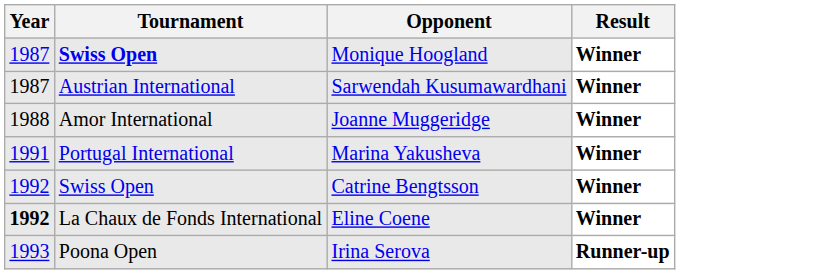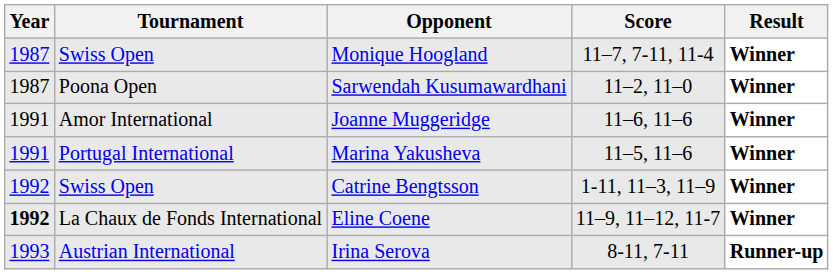 <table class="sortable wikitable" style="font-size: 90%;">
 <tr>
 <th>Year</th>
 <th>Tournament</th>
 <th>Opponent</th>
+<th>Score</th>
 <th>Result</th>
 </tr>
 <tr style="background:#E9E9E9">
 <td align="center"><a href='#'>1987</a></td>
-<td align="left"><strong><a href='#'>Swiss Open</a></strong></td>
+<td align="left"><a href='#'>Swiss Open</a></td>
 <td align="left"> <a href='#'>Monique Hoogland</a></td>
+<td align="center">11–7, 7-11, 11-4</td>
 <td style="text-align: left; background:white"> <strong>Winner</strong></td>
 </tr>
 <tr style="background:#E9E9E9">
 <td align="center">1987</td>
-<td align="left"><a href='#'>Austrian International</a></td>
+<td align="left">Poona Open</td>
 <td align="left"> <a href='#'>Sarwendah Kusumawardhani</a></td>
+<td align="center">11–2, 11–0</td>
 <td style="text-align: left; background:white"> <strong>Winner</strong></td>
 </tr>
 <tr style="background:#E9E9E9">
-<td align="center">1988</td>
+<td align="center">1991</td>
 <td align="left">Amor International</td>
 <td align="left"> <a href='#'>Joanne Muggeridge</a></td>
+<td align="center">11–6, 11–6</td>
 <td style="text-align: left; background:white"> <strong>Winner</strong></td>
 </tr>
 <tr style="background:#E9E9E9">
 <td align="center"><a href='#'>1991</a></td>
 <td align="left"><a href='#'>Portugal International</a></td>
 <td align="left"> <a href='#'>Marina Yakusheva</a></td>
+<td align="center">11–5, 11–6</td>
 <td style="text-align: left; background:white"> <strong>Winner</strong></td>
 </tr>
 <tr style="background:#E9E9E9">
 <td align="center"><a href='#'>1992</a></td>
 <td align="left"><a href='#'>Swiss Open</a></td>
 <td align="left"> <a href='#'>Catrine Bengtsson</a></td>
+<td align="center">1-11, 11–3, 11–9</td>
 <td style="text-align: left; background:white"> <strong>Winner</strong></td>
 </tr>
 <tr style="background:#E9E9E9">
 <td align="center"><strong>1992</strong></td>
 <td align="left">La Chaux de Fonds International</td>
 <td align="left"> <a href='#'>Eline Coene</a></td>
+<td align="center">11–9, 11–12, 11-7</td>
 <td style="text-align: left; background:white"> <strong>Winner</strong></td>
 </tr>
 <tr style="background:#E9E9E9">
 <td align="center"><a href='#'>1993</a></td>
-<td align="left">Poona Open</td>
+<td align="left"><a href='#'>Austrian International</a></td>
 <td align="left"> <a href='#'>Irina Serova</a></td>
+<td align="center">8-11, 7-11</td>
 <td style="text-align: left; background:white"> <strong>Runner-up</strong></td>
 </tr>
 </table>
